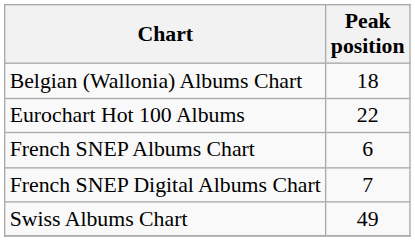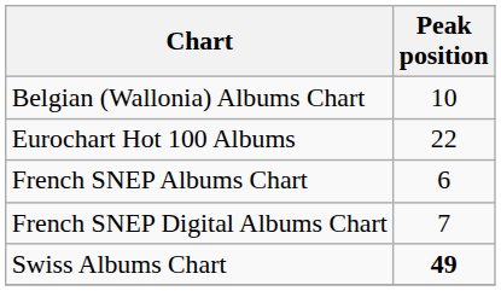 <table class="wikitable sortable">
 <tr>
 <th>Chart</th>
 <th>Peak<br>position</th>
 </tr>
 <tr>
 <td>Belgian (Wallonia) Albums Chart</td>
-<td align="center">18</td>
+<td align="center">10</td>
 </tr>
 <tr>
 <td>Eurochart Hot 100 Albums</td>
 <td align="center">22</td>
 </tr>
 <tr>
 <td>French SNEP Albums Chart</td>
 <td align="center">6</td>
 </tr>
 <tr>
 <td>French SNEP Digital Albums Chart</td>
 <td align="center">7</td>
 </tr>
 <tr>
 <td>Swiss Albums Chart</td>
-<td align="center">49</td>
+<td align="center"><strong>49</strong></td>
 </tr>
 <tr>
 </tr>
 </table>
